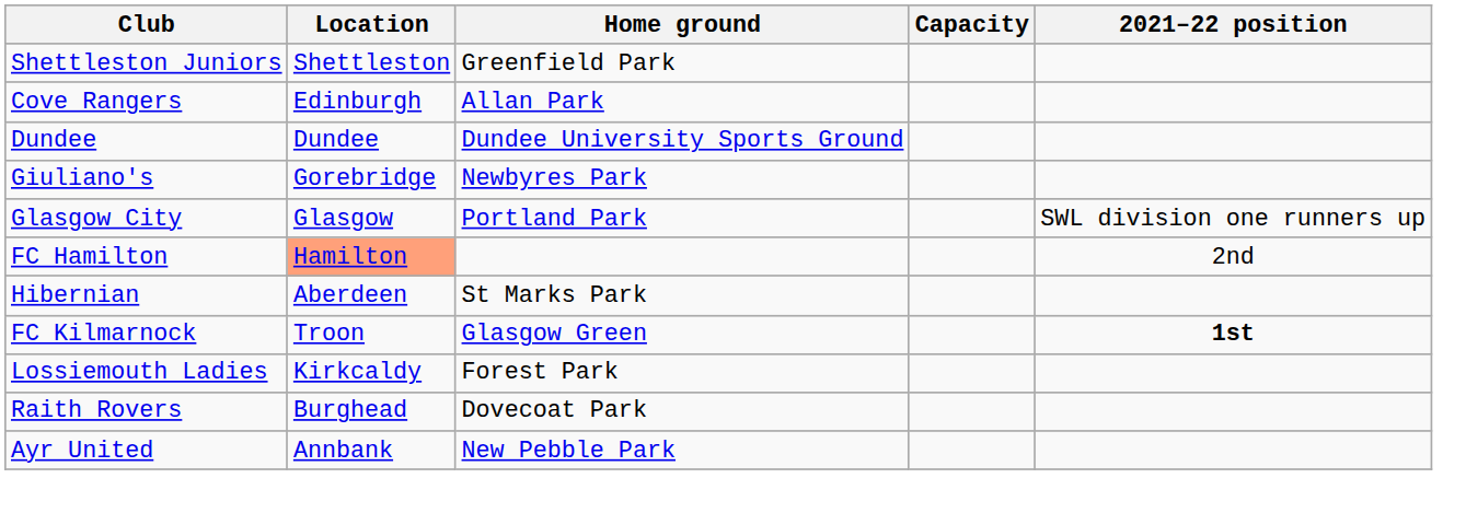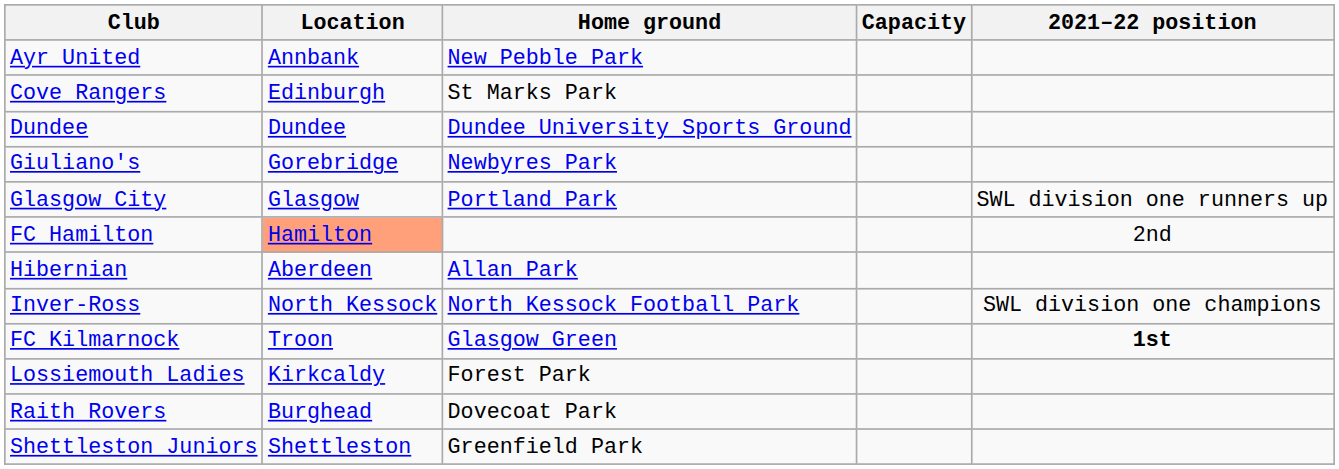 <table class="wikitable sortable">
 <tr>
 <th>Club</th>
 <th>Location</th>
 <th>Home ground</th>
 <th>Capacity</th>
 <th data-sort-type="number">2021–22 position</th>
 </tr>
 <tr>
-<td><a href='#'>Shettleston Juniors</a></td>
-<td><a href='#'>Shettleston</a></td>
-<td>Greenfield Park</td>
+<td><a href='#'>Ayr United</a></td>
+<td><a href='#'>Annbank</a></td>
+<td><a href='#'>New Pebble Park</a></td>
 <td></td>
 <td align=center></td>
 </tr>
 <tr>
 <td><a href='#'>Cove Rangers</a></td>
 <td><a href='#'>Edinburgh</a></td>
-<td><a href='#'>Allan Park</a></td>
+<td>St Marks Park</td>
 <td></td>
 <td align=center></td>
 </tr>
 <tr>
 <td><a href='#'>Dundee</a></td>
 <td><a href='#'>Dundee</a></td>
 <td><a href='#'>Dundee University Sports Ground</a></td>
 <td></td>
 <td align=center></td>
 </tr>
 <tr>
 <td><a href='#'>Giuliano's</a></td>
 <td><a href='#'>Gorebridge</a></td>
 <td><a href='#'>Newbyres Park</a></td>
 <td></td>
 <td align=center></td>
 </tr>
 <tr>
 <td><a href='#'>Glasgow City</a></td>
 <td><a href='#'>Glasgow</a></td>
 <td><a href='#'>Portland Park</a></td>
 <td></td>
 <td align="center">SWL division one runners up</td>
 </tr>
 <tr>
 <td><a href='#'>FC Hamilton</a></td>
 <td style="background: lightsalmon;"><a href='#'>Hamilton</a></td>
 <td></td>
 <td></td>
 <td align="center">2nd</td>
 </tr>
 <tr>
 <td><a href='#'>Hibernian</a></td>
 <td><a href='#'>Aberdeen</a></td>
-<td>St Marks Park</td>
+<td><a href='#'>Allan Park</a></td>
 <td></td>
 <td align="center"></td>
+</tr>
+<tr>
+<td><a href='#'>Inver-Ross</a></td>
+<td><a href='#'>North Kessock</a></td>
+<td><a href='#'>North Kessock Football Park</a></td>
+<td></td>
+<td align=center>SWL division one champions</td>
 </tr>
 <tr>
 <td><a href='#'>FC Kilmarnock</a></td>
 <td><a href='#'>Troon</a></td>
 <td><a href='#'>Glasgow Green</a></td>
 <td></td>
 <td align=center><strong>1st</strong></td>
 </tr>
 <tr>
 <td><a href='#'>Lossiemouth Ladies</a></td>
 <td><a href='#'>Kirkcaldy</a></td>
 <td>Forest Park</td>
 <td></td>
 <td align=center></td>
 </tr>
 <tr>
 <td><a href='#'>Raith Rovers</a></td>
 <td><a href='#'>Burghead</a></td>
 <td>Dovecoat Park</td>
 <td></td>
 <td align=center></td>
 </tr>
 <tr>
-<td><a href='#'>Ayr United</a></td>
-<td><a href='#'>Annbank</a></td>
-<td><a href='#'>New Pebble Park</a></td>
+<td><a href='#'>Shettleston Juniors</a></td>
+<td><a href='#'>Shettleston</a></td>
+<td>Greenfield Park</td>
 <td></td>
 <td align=center></td>
 </tr>
 </table>
